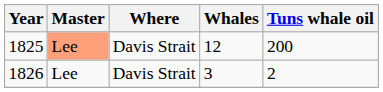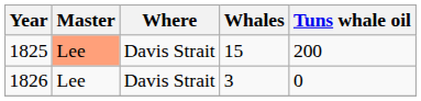 <table class="sortable wikitable">
 <tr>
 <th>Year</th>
 <th>Master</th>
 <th>Where</th>
 <th>Whales</th>
 <th><a href='#'>Tuns</a> whale oil</th>
 </tr>
 <tr>
 <td>1825</td>
 <td style="background: lightsalmon;">Lee</td>
 <td>Davis Strait</td>
-<td>12</td>
+<td>15</td>
 <td>200</td>
 </tr>
 <tr>
 <td>1826</td>
 <td>Lee</td>
 <td>Davis Strait</td>
 <td>3</td>
-<td>2</td>
+<td>0</td>
 </tr>
 <tr>
 </tr>
 </table>
